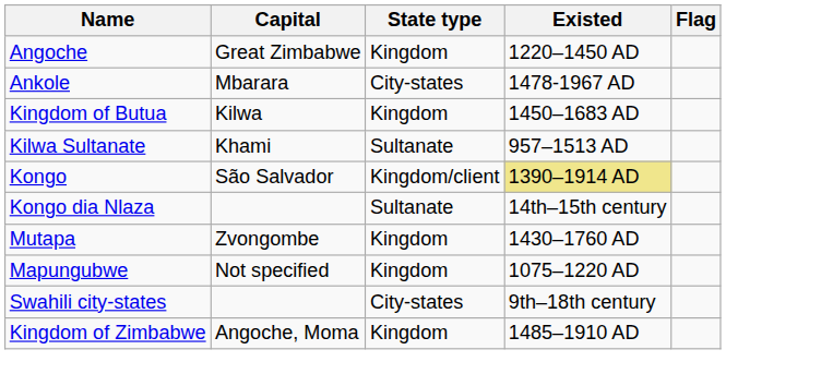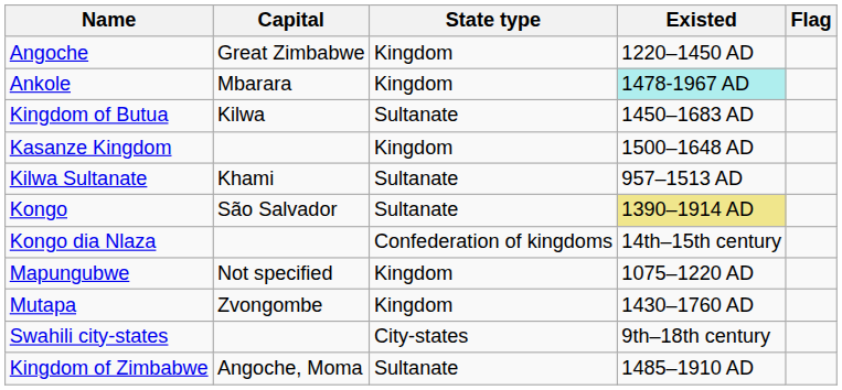 <table class="wikitable sortable">
 <tr>
 <th>Name</th>
 <th>Capital</th>
 <th>State type</th>
 <th>Existed</th>
 <th>Flag</th>
 </tr>
 <tr>
 <td><a href='#'>Angoche</a></td>
 <td>Great Zimbabwe</td>
 <td>Kingdom</td>
 <td>1220–1450 AD</td>
 <td></td>
 </tr>
 <tr>
 <td><a href='#'>Ankole</a></td>
 <td>Mbarara</td>
-<td>City-states</td>
-<td>1478-1967 AD</td>
+<td>Kingdom</td>
+<td style="background: paleturquoise;">1478-1967 AD</td>
 </tr>
 <tr>
 <td><a href='#'>Kingdom of Butua</a></td>
 <td>Kilwa</td>
+<td>Sultanate</td>
+<td>1450–1683 AD</td>
+<td></td>
+</tr>
+<tr>
+<td><a href='#'>Kasanze Kingdom</a></td>
+<td></td>
 <td>Kingdom</td>
-<td>1450–1683 AD</td>
+<td>1500–1648 AD</td>
 <td></td>
 </tr>
 <tr>
 <td><a href='#'>Kilwa Sultanate</a></td>
 <td>Khami</td>
 <td>Sultanate</td>
 <td>957–1513 AD</td>
 <td></td>
 </tr>
 <tr>
 <td><a href='#'>Kongo</a></td>
 <td>São Salvador</td>
-<td>Kingdom/client</td>
+<td>Sultanate</td>
 <td style="background: khaki;">1390–1914 AD</td>
 <td></td>
 </tr>
 <tr>
 <td><a href='#'>Kongo dia Nlaza</a></td>
 <td></td>
-<td>Sultanate</td>
+<td>Confederation of kingdoms</td>
 <td>14th–15th century</td>
+<td></td>
+</tr>
+<tr>
+<td><a href='#'>Mapungubwe</a></td>
+<td>Not specified</td>
+<td>Kingdom</td>
+<td>1075–1220 AD</td>
 <td></td>
 </tr>
 <tr>
 <td><a href='#'>Mutapa</a></td>
 <td>Zvongombe</td>
 <td>Kingdom</td>
 <td>1430–1760 AD</td>
-<td></td>
-</tr>
-<tr>
-<td><a href='#'>Mapungubwe</a></td>
-<td>Not specified</td>
-<td>Kingdom</td>
-<td>1075–1220 AD</td>
 <td></td>
 </tr>
 <tr>
 <td><a href='#'>Swahili city-states</a></td>
 <td></td>
 <td>City-states</td>
 <td>9th–18th century</td>
 <td></td>
 </tr>
 <tr>
 <td><a href='#'>Kingdom of Zimbabwe</a></td>
 <td>Angoche, Moma</td>
-<td>Kingdom</td>
+<td>Sultanate</td>
 <td>1485–1910 AD</td>
 <td></td>
 </tr>
 </table>
